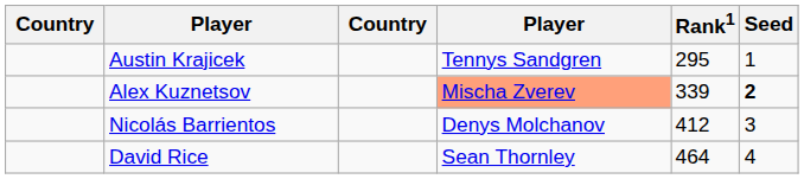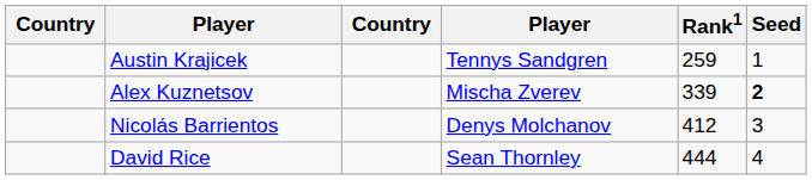 <table class="sortable wikitable">
 <tr>
 <th width="70">Country</th>
 <th width="175">Player</th>
 <th width="70">Country</th>
 <th width="175">Player</th>
 <th>Rank<sup>1</sup></th>
 <th>Seed</th>
 </tr>
 <tr>
 <td></td>
 <td><a href='#'>Austin Krajicek</a></td>
 <td></td>
 <td><a href='#'>Tennys Sandgren</a></td>
-<td>295</td>
+<td>259</td>
 <td>1</td>
 </tr>
 <tr>
 <td></td>
 <td><a href='#'>Alex Kuznetsov</a></td>
 <td></td>
-<td style="background: lightsalmon;"><a href='#'>Mischa Zverev</a></td>
+<td><a href='#'>Mischa Zverev</a></td>
 <td>339</td>
 <td><strong>2</strong></td>
 </tr>
 <tr>
 <td></td>
 <td><a href='#'>Nicolás Barrientos</a></td>
 <td></td>
 <td><a href='#'>Denys Molchanov</a></td>
 <td>412</td>
 <td>3</td>
 </tr>
 <tr>
 <td></td>
 <td><a href='#'>David Rice</a></td>
 <td></td>
 <td><a href='#'>Sean Thornley</a></td>
-<td>464</td>
+<td>444</td>
 <td>4</td>
 </tr>
 </table>
